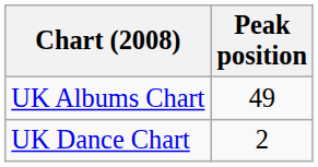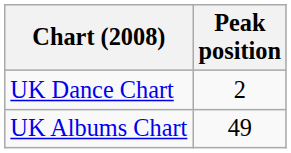 <table class="wikitable sortable">
 <tr>
 <th>Chart (2008)</th>
 <th>Peak<br>position</th>
 </tr>
 <tr>
+<td><a href='#'>UK Dance Chart</a></td>
+<td style="text-align:center;">2</td>
+</tr>
+<tr>
 <td><a href='#'>UK Albums Chart</a></td>
 <td style="text-align:center;">49</td>
 </tr>
-<tr>
-<td><a href='#'>UK Dance Chart</a></td>
-<td style="text-align:center;">2</td>
-</tr>
 </table>
